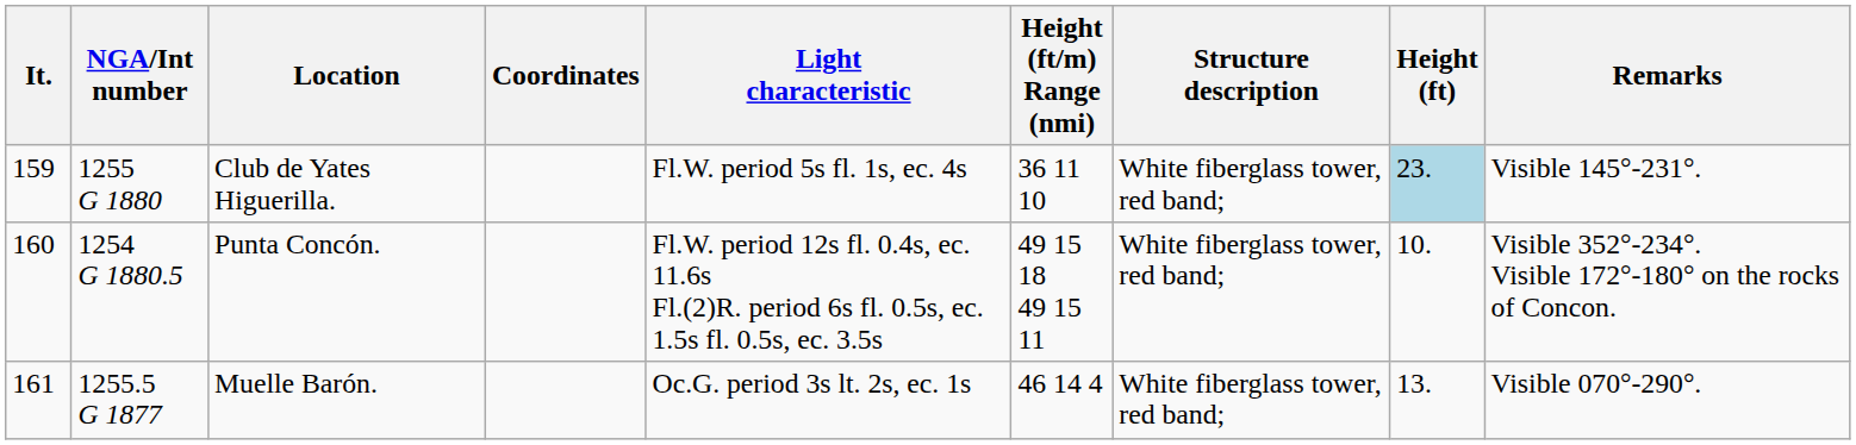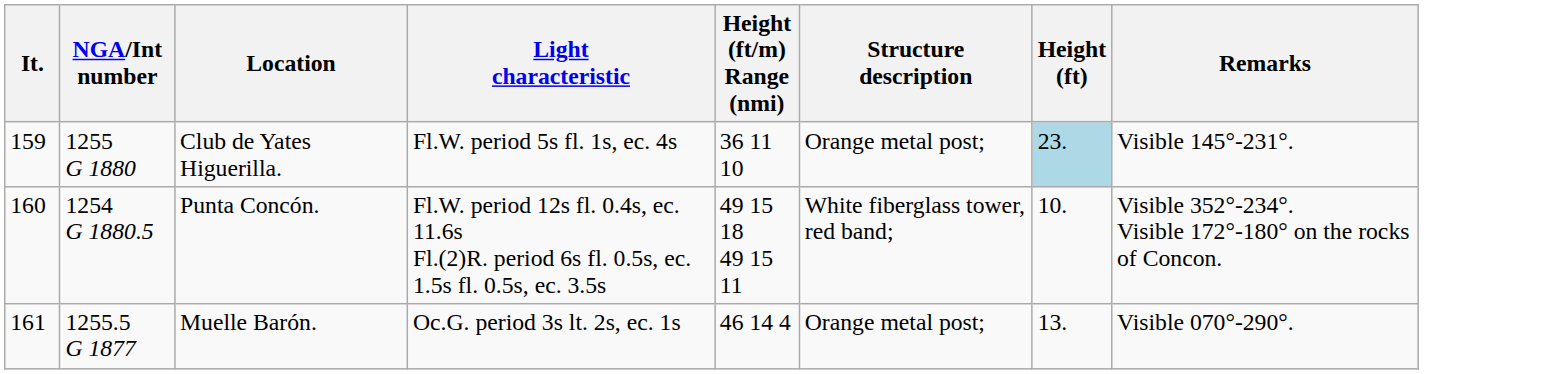 <table class="wikitable">
 <tr>
 <th width="30">It.</th>
 <th width="70"><a href='#'>NGA</a>/Int<br>number</th>
 <th width="150">Location</th>
-<th width="80">Coordinates</th>
 <th width="200"><a href='#'>Light<br>characteristic</a></th>
 <th width="50">Height (ft/m)<br>Range (nmi)</th>
 <th width="150">Structure<br>description</th>
 <th width="30">Height (ft)</th>
 <th width="200">Remarks</th>
 </tr>
 <tr valign="top">
 <td>159</td>
 <td>1255<br><em>G 1880</em></td>
 <td>Club de Yates Higuerilla.</td>
-<td></td>
 <td>Fl.W. period 5s fl. 1s, ec. 4s</td>
 <td>36 11 10</td>
-<td>White fiberglass tower, red band;</td>
+<td>Orange metal post;</td>
 <td style="background: lightblue;">23.</td>
 <td>Visible 145°-231°.</td>
 </tr>
 <tr valign="top">
 <td>160</td>
 <td>1254<br><em>G 1880.5</em></td>
 <td>Punta Concón.</td>
-<td></td>
 <td>Fl.W. period 12s fl. 0.4s, ec. 11.6s<br>Fl.(2)R. period 6s fl. 0.5s, ec. 1.5s fl. 0.5s, ec. 3.5s</td>
 <td>49 15 18 <br>49 15 11</td>
 <td>White fiberglass tower, red band;</td>
 <td>10.</td>
 <td>Visible 352°-234°.<br> Visible 172°-180° on the  rocks of Concon.</td>
 </tr>
 <tr valign="top">
 <td>161</td>
 <td>1255.5<br><em>G 1877</em></td>
 <td>Muelle Barón.</td>
-<td></td>
 <td>Oc.G. period 3s lt. 2s, ec. 1s</td>
 <td>46 14 4</td>
-<td>White fiberglass tower, red band;</td>
+<td>Orange metal post;</td>
 <td>13.</td>
 <td>Visible 070°-290°.</td>
 </tr>
 </table>
